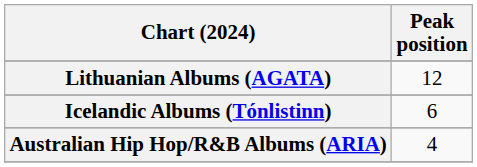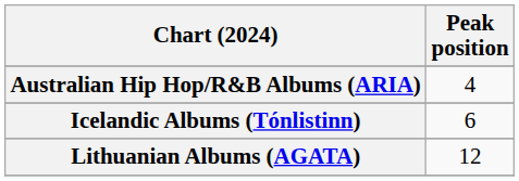 <table class="wikitable sortable plainrowheaders" style="text-align:center">
 <tr>
 <th scope="col">Chart (2024)</th>
 <th scope="col">Peak<br>position</th>
 </tr>
 <tr>
 </tr>
 <tr>
-<th scope="row">Lithuanian Albums (<a href='#'>AGATA</a>)</th>
-<td>12</td>
+<th scope="row">Australian Hip Hop/R&B Albums (<a href='#'>ARIA</a>)</th>
+<td>4</td>
 </tr>
 <tr>
 </tr>
 <tr>
 </tr>
 <tr>
 </tr>
 <tr>
 </tr>
 <tr>
 </tr>
 <tr>
 </tr>
 <tr>
 </tr>
 <tr>
 </tr>
 <tr>
 </tr>
 <tr>
 <th scope="row">Icelandic Albums (<a href='#'>Tónlistinn</a>)</th>
 <td>6</td>
 </tr>
 <tr>
 </tr>
 <tr>
 </tr>
 <tr>
-<th scope="row">Australian Hip Hop/R&B Albums (<a href='#'>ARIA</a>)</th>
-<td>4</td>
+<th scope="row">Lithuanian Albums (<a href='#'>AGATA</a>)</th>
+<td>12</td>
 </tr>
 <tr>
 </tr>
 <tr>
 </tr>
 <tr>
 </tr>
 <tr>
 </tr>
 <tr>
 </tr>
 <tr>
 </tr>
 <tr>
 </tr>
 <tr>
 </tr>
 <tr>
 </tr>
 <tr>
 </tr>
 </table>
